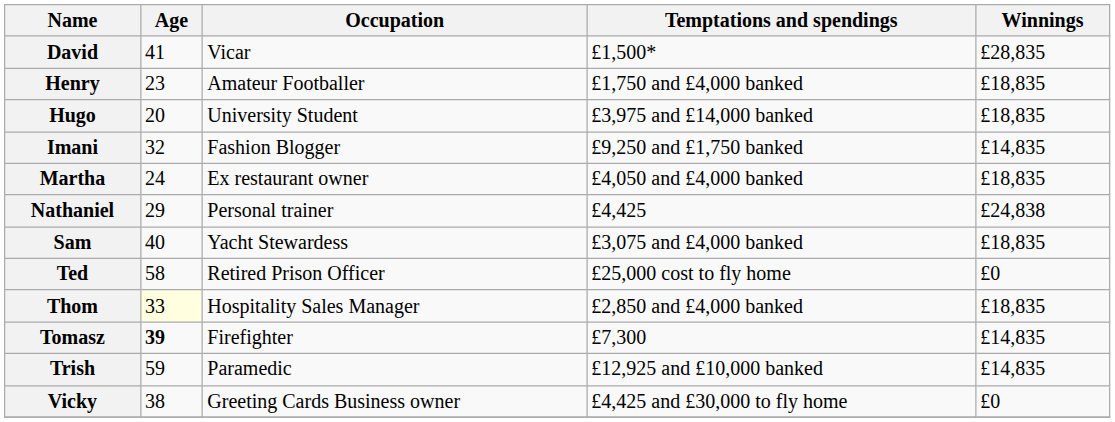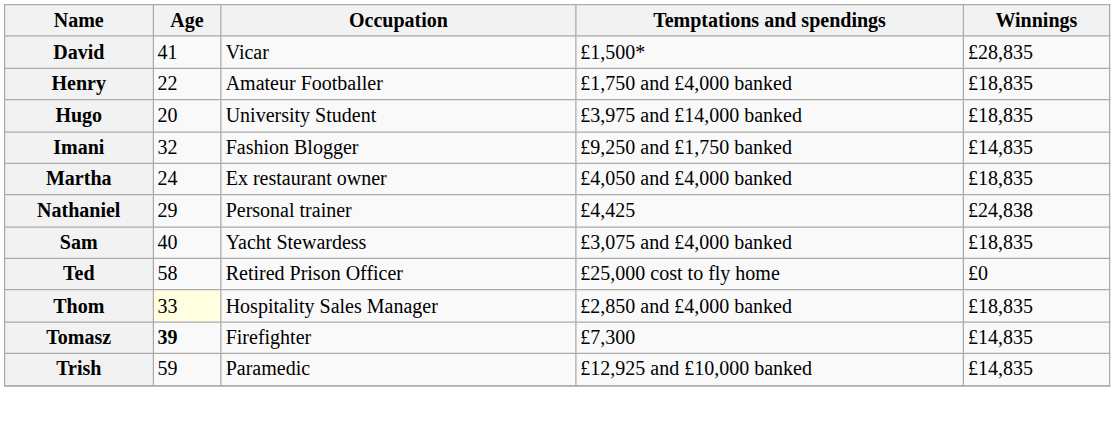 <table class="wikitable sortable" width=70%>
 <tr>
 <th>Name</th>
 <th>Age</th>
 <th>Occupation</th>
 <th>Temptations and spendings</th>
 <th>Winnings</th>
 </tr>
 <tr>
 <th>David</th>
 <td>41</td>
 <td>Vicar</td>
 <td>£1,500*</td>
 <td>£28,835</td>
 </tr>
 <tr>
 <th>Henry</th>
-<td>23</td>
+<td>22</td>
 <td>Amateur Footballer</td>
 <td>£1,750 and £4,000 banked</td>
 <td>£18,835</td>
 </tr>
 <tr>
 <th>Hugo</th>
 <td>20</td>
 <td>University Student</td>
 <td>£3,975 and £14,000 banked</td>
 <td>£18,835</td>
 </tr>
 <tr>
 <th>Imani</th>
 <td>32</td>
 <td>Fashion Blogger</td>
 <td>£9,250 and £1,750 banked</td>
 <td>£14,835</td>
 </tr>
 <tr>
 <th>Martha</th>
 <td>24</td>
 <td>Ex restaurant owner</td>
 <td>£4,050 and £4,000 banked</td>
 <td>£18,835</td>
 </tr>
 <tr>
 <th>Nathaniel</th>
 <td>29</td>
 <td>Personal trainer</td>
 <td>£4,425</td>
 <td>£24,838</td>
 </tr>
 <tr>
 <th>Sam</th>
 <td>40</td>
 <td>Yacht Stewardess</td>
 <td>£3,075 and £4,000 banked</td>
 <td>£18,835</td>
 </tr>
 <tr>
 <th>Ted</th>
 <td>58</td>
 <td>Retired Prison Officer</td>
 <td>£25,000 cost to fly home</td>
 <td>£0</td>
 </tr>
 <tr>
 <th>Thom</th>
 <td style="background: lightyellow;">33</td>
 <td>Hospitality Sales Manager</td>
 <td>£2,850 and £4,000 banked</td>
 <td>£18,835</td>
 </tr>
 <tr>
 <th>Tomasz</th>
 <td><strong>39</strong></td>
 <td>Firefighter</td>
 <td>£7,300</td>
 <td>£14,835</td>
 </tr>
 <tr>
 <th>Trish</th>
 <td>59</td>
 <td>Paramedic</td>
 <td>£12,925 and £10,000 banked</td>
 <td>£14,835</td>
 </tr>
 <tr>
-<th>Vicky</th>
-<td>38</td>
-<td>Greeting Cards Business owner</td>
-<td>£4,425 and £30,000 to fly home</td>
-<td>£0</td>
-</tr>
-<tr>
 </tr>
 </table>
